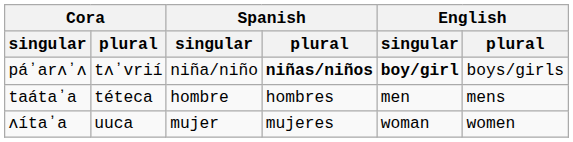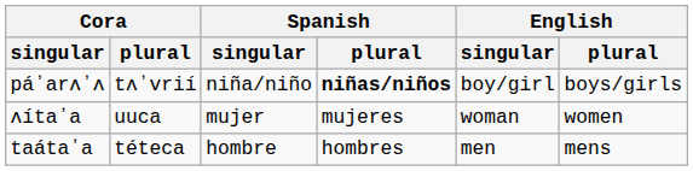 <table class="wikitable">
 <tr>
 <th colspan="2">Cora</th>
 <th colspan="2">Spanish</th>
 <th colspan="2">English</th>
 </tr>
 <tr>
 <th>singular</th>
 <th>plural</th>
 <th>singular</th>
 <th>plural</th>
 <th>singular</th>
 <th>plural</th>
 </tr>
 <tr>
 <td>páʼarʌʼʌ</td>
 <td>tʌʼvrií</td>
 <td>niña/niño</td>
 <td><strong>niñas/niños</strong></td>
-<td><strong>boy/girl</strong></td>
+<td>boy/girl</td>
 <td>boys/girls</td>
+</tr>
+<tr>
+<td>ʌítaʼa</td>
+<td>uuca</td>
+<td>mujer</td>
+<td>mujeres</td>
+<td>woman</td>
+<td>women</td>
 </tr>
 <tr>
 <td>taátaʼa</td>
 <td>téteca</td>
 <td>hombre</td>
 <td>hombres</td>
 <td>men</td>
 <td>mens</td>
 </tr>
-<tr>
-<td>ʌítaʼa</td>
-<td>uuca</td>
-<td>mujer</td>
-<td>mujeres</td>
-<td>woman</td>
-<td>women</td>
-</tr>
 </table>
